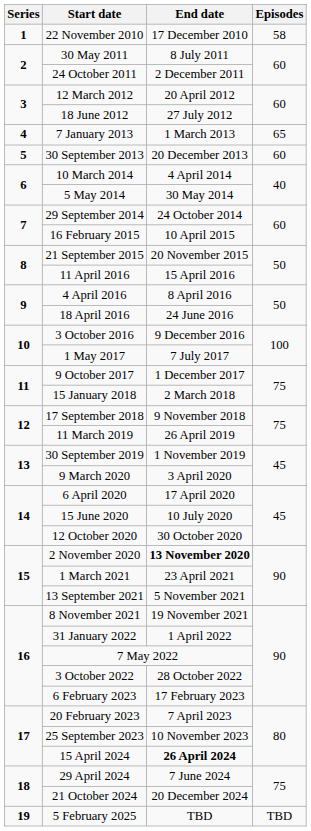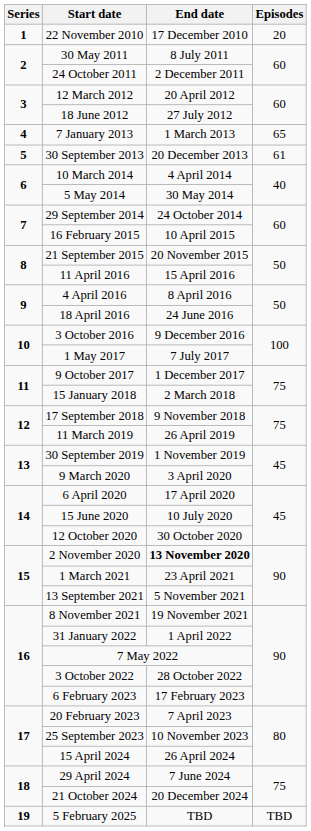 <table class="wikitable" style="text-align:center;">
 <tr>
 <th>Series</th>
 <th>Start date</th>
 <th>End date</th>
 <th>Episodes</th>
 </tr>
 <tr>
 <td><strong>1</strong></td>
 <td>22 November 2010</td>
 <td>17 December 2010</td>
-<td>58</td>
+<td>20</td>
 </tr>
 <tr>
 <td rowspan="2"><strong>2</strong></td>
 <td>30 May 2011</td>
 <td>8 July 2011</td>
 <td rowspan="2">60</td>
 </tr>
 <tr>
 <td>24 October 2011</td>
 <td>2 December 2011</td>
 </tr>
 <tr>
 <td rowspan="2"><strong>3</strong></td>
 <td>12 March 2012</td>
 <td>20 April 2012</td>
 <td rowspan="2">60</td>
 </tr>
 <tr>
 <td>18 June 2012</td>
 <td>27 July 2012</td>
 </tr>
 <tr>
 <td><strong>4</strong></td>
 <td>7 January 2013</td>
 <td>1 March 2013</td>
 <td>65</td>
 </tr>
 <tr>
 <td><strong>5</strong></td>
 <td>30 September 2013</td>
 <td>20 December 2013</td>
-<td>60</td>
+<td>61</td>
 </tr>
 <tr>
 <td rowspan="2"><strong>6</strong></td>
 <td>10 March 2014</td>
 <td>4 April 2014</td>
 <td rowspan="2">40</td>
 </tr>
 <tr>
 <td>5 May 2014</td>
 <td>30 May 2014</td>
 </tr>
 <tr>
 <td rowspan="2"><strong>7</strong></td>
 <td>29 September 2014</td>
 <td>24 October 2014</td>
 <td rowspan="2">60</td>
 </tr>
 <tr>
 <td>16 February 2015</td>
 <td>10 April 2015</td>
 </tr>
 <tr>
 <td rowspan="2"><strong>8</strong></td>
 <td>21 September 2015</td>
 <td>20 November 2015</td>
 <td rowspan="2">50</td>
 </tr>
 <tr>
 <td>11 April 2016</td>
 <td>15 April 2016</td>
 </tr>
 <tr>
 <td rowspan="2"><strong>9</strong></td>
 <td>4 April 2016</td>
 <td>8 April 2016</td>
 <td rowspan="2">50</td>
 </tr>
 <tr>
 <td>18 April 2016</td>
 <td>24 June 2016</td>
 </tr>
 <tr>
 <td rowspan="2"><strong>10</strong></td>
 <td>3 October 2016</td>
 <td>9 December 2016</td>
 <td rowspan="2">100</td>
 </tr>
 <tr>
 <td>1 May 2017</td>
 <td>7 July 2017</td>
 </tr>
 <tr>
 <td rowspan="2"><strong>11</strong></td>
 <td>9 October 2017</td>
 <td>1 December 2017</td>
 <td rowspan="2">75</td>
 </tr>
 <tr>
 <td>15 January 2018</td>
 <td>2 March 2018</td>
 </tr>
 <tr>
 <td rowspan="2"><strong>12</strong></td>
 <td>17 September 2018</td>
 <td>9 November 2018</td>
 <td rowspan="2">75</td>
 </tr>
 <tr>
 <td>11 March 2019</td>
 <td>26 April 2019</td>
 </tr>
 <tr>
 <td rowspan="2"><strong>13</strong></td>
 <td>30 September 2019</td>
 <td>1 November 2019</td>
 <td rowspan="2">45</td>
 </tr>
 <tr>
 <td>9 March 2020</td>
 <td>3 April 2020</td>
 </tr>
 <tr>
 <td rowspan="3"><strong>14</strong></td>
 <td>6 April 2020</td>
 <td>17 April 2020</td>
 <td rowspan="3">45</td>
 </tr>
 <tr>
 <td>15 June 2020</td>
 <td>10 July 2020</td>
 </tr>
 <tr>
 <td>12 October 2020</td>
 <td>30 October 2020</td>
 </tr>
 <tr>
 <td rowspan="3"><strong>15</strong></td>
 <td>2 November 2020</td>
 <td><strong>13 November 2020</strong></td>
 <td rowspan="3">90</td>
 </tr>
 <tr>
 <td>1 March 2021</td>
 <td>23 April 2021</td>
 </tr>
 <tr>
 <td>13 September 2021</td>
 <td>5 November 2021</td>
 </tr>
 <tr>
 <td rowspan="5"><strong>16</strong></td>
 <td>8 November 2021</td>
 <td>19 November 2021</td>
 <td rowspan="5">90</td>
 </tr>
 <tr>
 <td>31 January 2022</td>
 <td>1 April 2022</td>
 </tr>
 <tr>
 <td colspan="2">7 May 2022</td>
 </tr>
 <tr>
 <td>3 October 2022</td>
 <td>28 October 2022</td>
 </tr>
 <tr>
 <td>6 February 2023</td>
 <td>17 February 2023</td>
 </tr>
 <tr>
 <td rowspan="3"><strong>17</strong></td>
 <td>20 February 2023</td>
 <td>7 April 2023</td>
 <td rowspan="3">80</td>
 </tr>
 <tr>
 <td>25 September 2023</td>
 <td>10 November 2023</td>
 </tr>
 <tr>
 <td>15 April 2024</td>
-<td><strong>26 April 2024</strong></td>
+<td>26 April 2024</td>
 </tr>
 <tr>
 <td rowspan="2"><strong>18</strong></td>
 <td>29 April 2024</td>
 <td>7 June 2024</td>
 <td rowspan="2">75</td>
 </tr>
 <tr>
 <td>21 October 2024</td>
 <td>20 December 2024</td>
 </tr>
 <tr>
 <td><strong>19</strong></td>
 <td>5 February 2025</td>
 <td>TBD</td>
 <td>TBD</td>
 </tr>
 </table>
